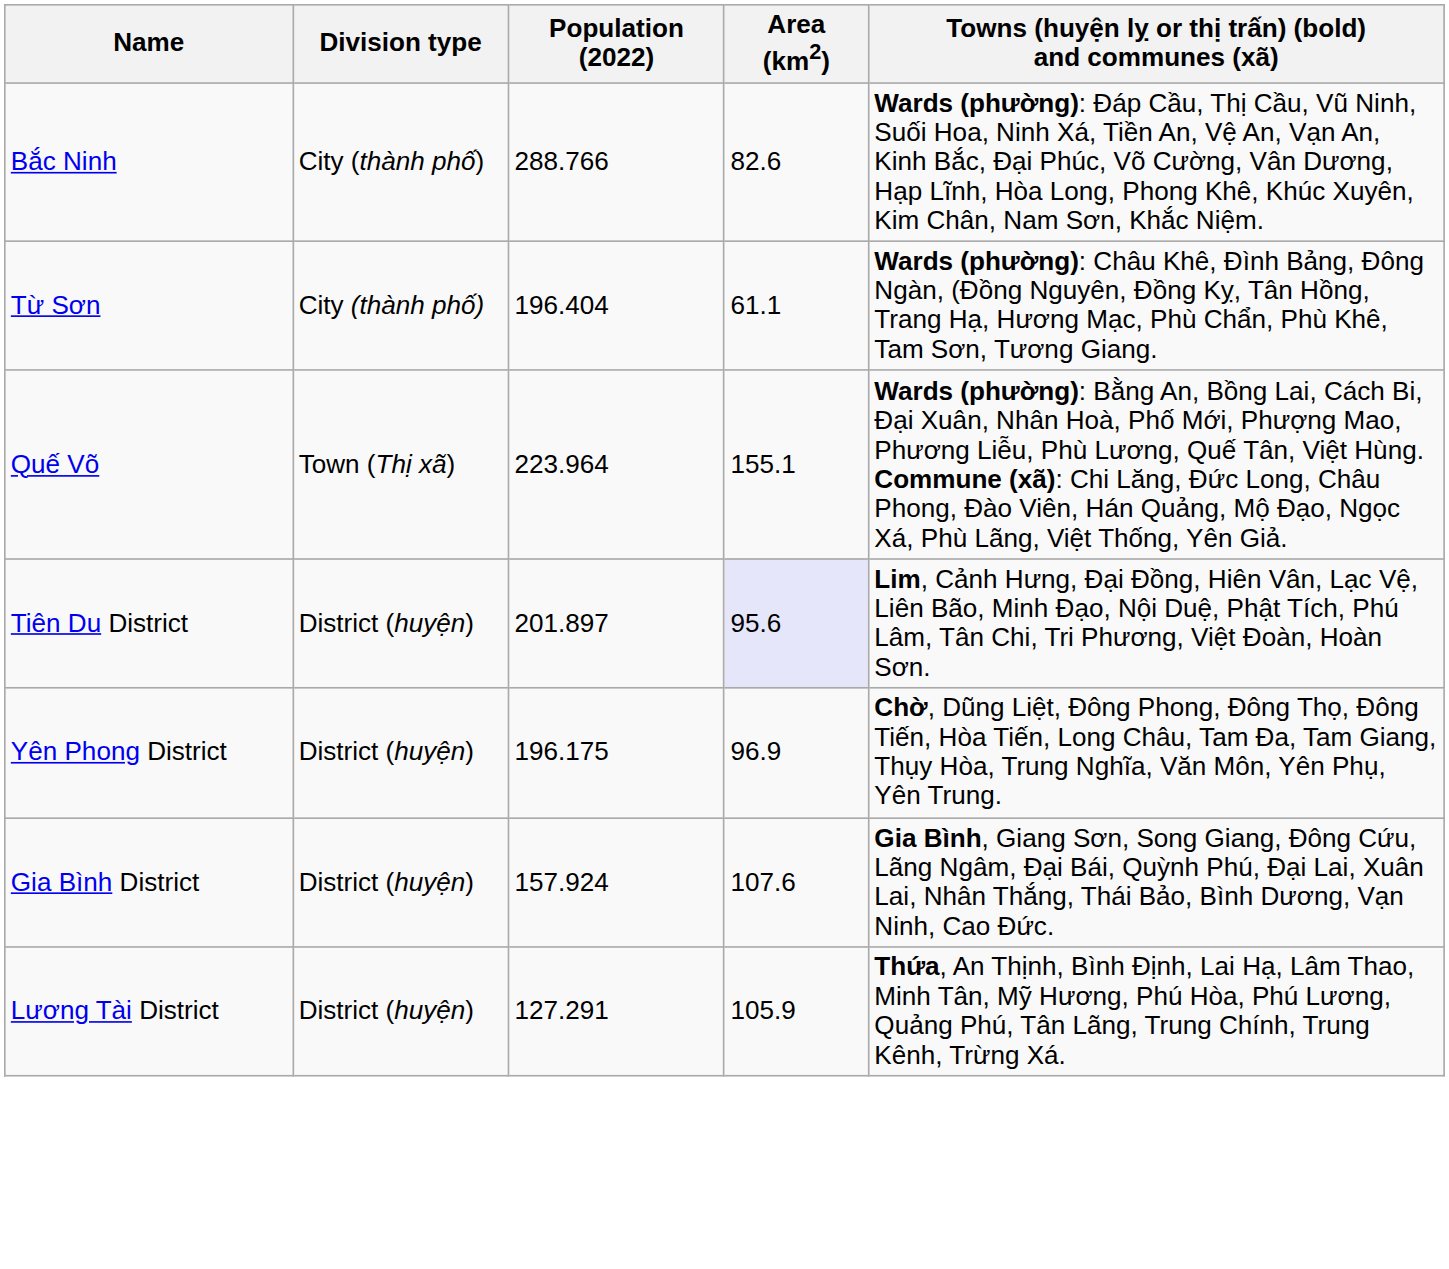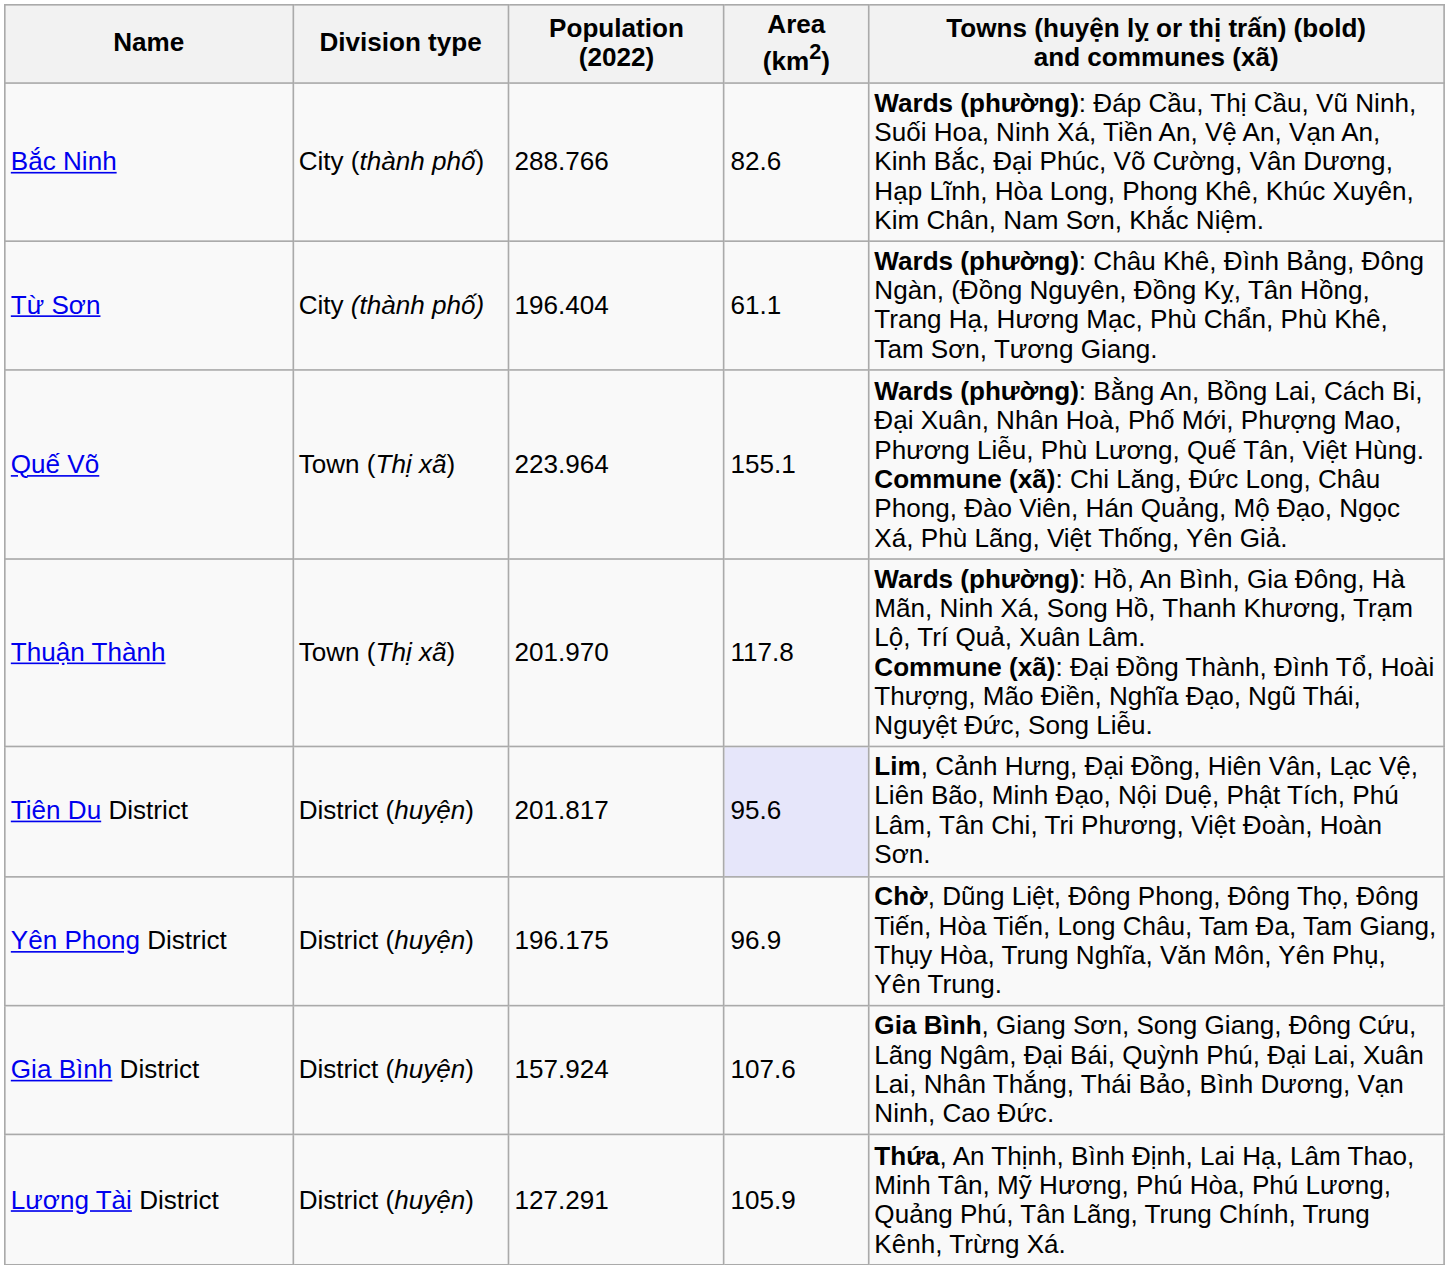 <table class="wikitable" width= "100%">
 <tr>
 <th width=20%>Name</th>
 <th width=15%>Division type</th>
 <th width=15%>Population (2022)</th>
 <th width=10%>Area (km<sup>2</sup>)</th>
 <th width=40%>Towns (huyện lỵ or thị trấn) (bold)<br>and communes (xã)</th>
 </tr>
 <tr>
 <td><a href='#'>Bắc Ninh</a></td>
 <td>City (<em>thành phố</em>)</td>
 <td>288.766</td>
 <td>82.6</td>
 <td><strong>Wards (phường)</strong>: Đáp Cầu, Thị Cầu, Vũ Ninh, Suối Hoa, Ninh Xá, Tiền An, Vệ An, Vạn An, Kinh Bắc, Đại Phúc, Võ Cường, Vân Dương, Hạp Lĩnh, Hòa Long, Phong Khê, Khúc Xuyên, Kim Chân, Nam Sơn, Khắc Niệm.</td>
 </tr>
 <tr>
 <td><a href='#'>Từ Sơn</a></td>
 <td>City <em>(thành phố)</em></td>
 <td>196.404</td>
 <td>61.1</td>
 <td><strong>Wards (phường)</strong>: Châu Khê,  Đình Bảng,  Đông Ngàn, (Đồng Nguyên, Đồng Kỵ, Tân Hồng, Trang Hạ, Hương Mạc, Phù Chẩn, Phù Khê, Tam Sơn, Tương Giang.</td>
 </tr>
 <tr>
 <td><a href='#'>Quế Võ</a></td>
 <td>Town (<em>Thị xã</em>)</td>
 <td>223.964</td>
 <td>155.1</td>
 <td><strong>Wards (phường)</strong>: Bằng An, Bồng Lai, Cách Bi, Đại Xuân, Nhân Hoà, Phố Mới, Phượng Mao, Phương Liễu, Phù Lương, Quế Tân, Việt Hùng.<br><strong>Commune (xã)</strong>: Chi Lăng, Đức Long, Châu Phong, Đào Viên, Hán Quảng, Mộ Đạo, Ngọc Xá, Phù Lãng, Việt Thống, Yên Giả.</td>
 </tr>
 <tr>
+<td><a href='#'>Thuận Thành</a></td>
+<td>Town (<em>Thị xã</em>)</td>
+<td>201.970</td>
+<td>117.8</td>
+<td><strong>Wards (phường)</strong>: Hồ, An Bình, Gia Đông, Hà Mãn, Ninh Xá, Song Hồ, Thanh Khương, Trạm Lộ, Trí Quả, Xuân Lâm.<br><strong>Commune (xã)</strong>: Đại Đồng Thành, Đình Tổ, Hoài Thượng, Mão Điền, Nghĩa Đạo, Ngũ Thái, Nguyệt Đức, Song Liễu.</td>
+</tr>
+<tr>
 <td><a href='#'>Tiên Du</a> District</td>
 <td>District (<em>huyện</em>)</td>
-<td>201.897</td>
+<td>201.817</td>
 <td style="background: lavender;">95.6</td>
 <td><strong>Lim</strong>, Cảnh Hưng, Đại Đồng, Hiên Vân, Lạc Vệ, Liên Bão, Minh Đạo, Nội Duệ, Phật Tích, Phú Lâm, Tân Chi, Tri Phương, Việt Đoàn, Hoàn Sơn.</td>
 </tr>
 <tr>
 <td><a href='#'>Yên Phong</a> District</td>
 <td>District (<em>huyện</em>)</td>
 <td>196.175</td>
 <td>96.9</td>
 <td><strong>Chờ</strong>, Dũng Liệt, Đông Phong, Đông Thọ, Đông Tiến, Hòa Tiến, Long Châu, Tam Đa, Tam Giang, Thụy Hòa, Trung Nghĩa, Văn Môn, Yên Phụ, Yên Trung.</td>
 </tr>
 <tr>
 <td><a href='#'>Gia Bình</a> District</td>
 <td>District (<em>huyện</em>)</td>
 <td>157.924</td>
 <td>107.6</td>
 <td><strong>Gia Bình</strong>, Giang Sơn, Song Giang, Đông Cứu, Lãng Ngâm, Đại Bái, Quỳnh Phú, Đại Lai, Xuân Lai, Nhân Thắng, Thái Bảo, Bình Dương, Vạn Ninh, Cao Đức.</td>
 </tr>
 <tr>
 <td><a href='#'>Lương Tài</a> District</td>
 <td>District (<em>huyện</em>)</td>
 <td>127.291</td>
 <td>105.9</td>
 <td><strong>Thứa</strong>,  An Thịnh, Bình Định, Lai Hạ, Lâm Thao, Minh Tân, Mỹ Hương, Phú Hòa, Phú Lương, Quảng Phú, Tân Lãng, Trung Chính, Trung Kênh, Trừng Xá.</td>
 </tr>
 </table>
